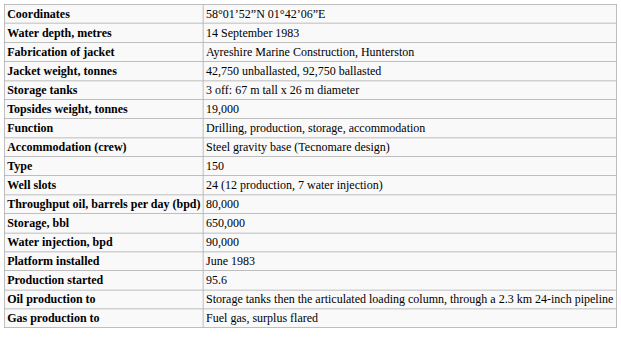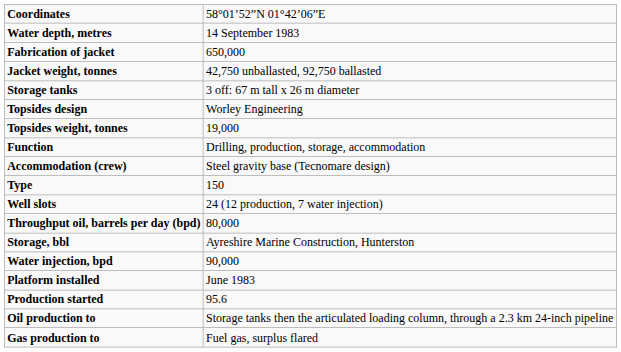 <table class="wikitable">
 <tr>
 <td><strong>Coordinates</strong></td>
 <td>58°01’52”N 01°42’06”E</td>
 </tr>
 <tr>
 <td><strong>Water depth, metres</strong></td>
 <td>14 September 1983</td>
 </tr>
 <tr>
 <td><strong>Fabrication of jacket</strong></td>
-<td>Ayreshire Marine Construction, Hunterston</td>
+<td>650,000</td>
 </tr>
 <tr>
 <td><strong>Jacket weight, tonnes</strong></td>
 <td>42,750 unballasted, 92,750 ballasted</td>
 </tr>
 <tr>
 <td><strong>Storage tanks</strong></td>
 <td>3 off: 67 m tall x 26 m diameter</td>
+</tr>
+<tr>
+<td><strong>Topsides design</strong></td>
+<td>Worley Engineering</td>
 </tr>
 <tr>
 <td><strong>Topsides weight, tonnes</strong></td>
 <td>19,000</td>
 </tr>
 <tr>
 <td><strong>Function</strong></td>
 <td>Drilling, production, storage,  accommodation</td>
 </tr>
 <tr>
 <td><strong>Accommodation (crew)</strong></td>
 <td>Steel gravity base (Tecnomare  design)</td>
 </tr>
 <tr>
 <td><strong>Type</strong></td>
 <td>150</td>
 </tr>
 <tr>
 <td><strong>Well slots</strong></td>
 <td>24 (12 production, 7 water  injection)</td>
 </tr>
 <tr>
 <td><strong>Throughput oil, barrels per day  (bpd)</strong></td>
 <td>80,000</td>
 </tr>
 <tr>
 <td><strong>Storage, bbl</strong></td>
-<td>650,000</td>
+<td>Ayreshire Marine Construction, Hunterston</td>
 </tr>
 <tr>
 <td><strong>Water injection, bpd</strong></td>
 <td>90,000</td>
 </tr>
 <tr>
 <td><strong>Platform installed</strong></td>
 <td>June 1983</td>
 </tr>
 <tr>
 <td><strong>Production started</strong></td>
 <td>95.6</td>
 </tr>
 <tr>
 <td><strong>Oil production to</strong></td>
 <td>Storage tanks then the articulated  loading column, through a 2.3 km 24-inch pipeline</td>
 </tr>
 <tr>
 <td><strong>Gas production to</strong></td>
 <td>Fuel gas, surplus flared</td>
 </tr>
 </table>
